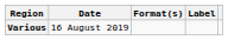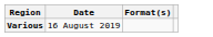 <table class="wikitable plainrowheaders">
 <tr>
 <th scope="col">Region</th>
 <th scope="col">Date</th>
 <th scope="col">Format(s)</th>
-<th scope="col">Label</th>
 <th scope="col"></th>
 </tr>
 <tr>
 <th scope="row">Various</th>
 <td>16 August 2019</td>
 <td></td>
 <td></td>
-<td></td>
 </tr>
 </table>
